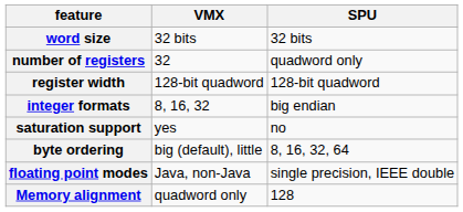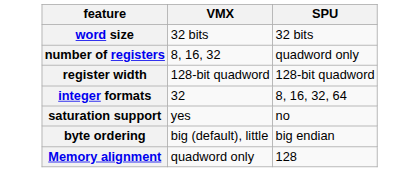 <table class="wikitable" style="margin: 1em auto 1em auto">
 <tr>
 <th>feature</th>
 <th>VMX</th>
 <th>SPU</th>
 </tr>
 <tr>
 <th><a href='#'>word</a> size</th>
 <td>32 bits</td>
 <td>32 bits</td>
 </tr>
 <tr>
 <th>number of <a href='#'>registers</a></th>
-<td>32 </td>
+<td>8, 16, 32 </td>
 <td>quadword only</td>
 </tr>
 <tr>
 <th>register width</th>
 <td>128-bit quadword </td>
 <td>128-bit quadword</td>
 </tr>
 <tr>
 <th><a href='#'>integer</a> formats</th>
-<td>8, 16, 32 </td>
-<td>big endian</td>
+<td>32 </td>
+<td>8, 16, 32, 64 </td>
 </tr>
 <tr>
 <th>saturation support</th>
 <td>yes </td>
 <td>no </td>
 </tr>
 <tr>
 <th>byte ordering</th>
 <td>big (default), little </td>
-<td>8, 16, 32, 64 </td>
-</tr>
-<tr>
-<th><a href='#'>floating point</a> modes</th>
-<td>Java, non-Java</td>
-<td>single precision, IEEE double</td>
+<td>big endian</td>
 </tr>
 <tr>
 <th><a href='#'>Memory alignment</a></th>
 <td>quadword only</td>
 <td>128<br></td>
 </tr>
 </table>
